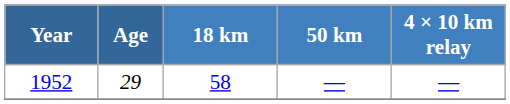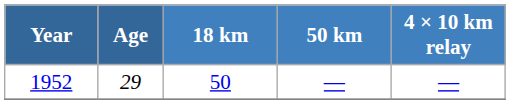 <table class="wikitable" style="font-size:95%; text-align:center; border:grey solid 1px; border-collapse:collapse; background:#ffffff;">
 <tr>
 <th style="background-color:#369; color:white; width:60px;"> Year </th>
 <th style="background-color:#369; color:white; width:40px;"> Age </th>
 <th style="background-color:#4180be; color:white; width:75px;"> 18 km </th>
 <th style="background-color:#4180be; color:white; width:75px;"> 50 km </th>
 <th style="background-color:#4180be; color:white; width:75px;"> 4 × 10 km <br> relay </th>
 </tr>
 <tr>
 <td><a href='#'>1952</a></td>
 <td><em>29</em></td>
-<td><a href='#'>58</a></td>
+<td><a href='#'>50</a></td>
 <td><a href='#'>—</a></td>
 <td><a href='#'>—</a></td>
 </tr>
 <tr>
 </tr>
 </table>
